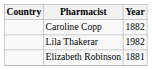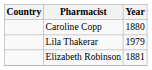 <table class="wikitable">
 <tr>
 <th>Country</th>
 <th>Pharmacist</th>
 <th>Year</th>
 </tr>
 <tr>
 <td></td>
 <td>Caroline Copp</td>
-<td>1882</td>
+<td>1880</td>
 </tr>
 <tr>
 <td></td>
 <td>Lila Thakerar</td>
-<td>1982</td>
+<td>1979</td>
 </tr>
 <tr>
 <td></td>
 <td>Elizabeth Robinson</td>
 <td>1881</td>
 </tr>
 <tr>
 </tr>
 </table>
